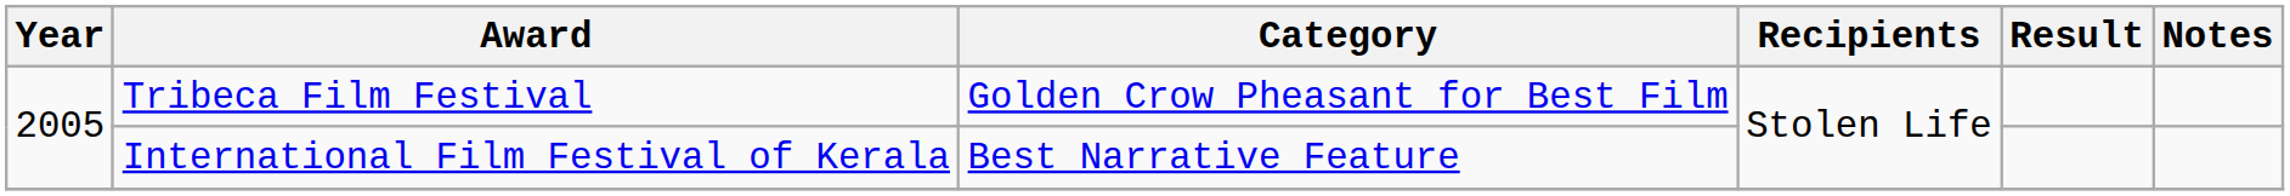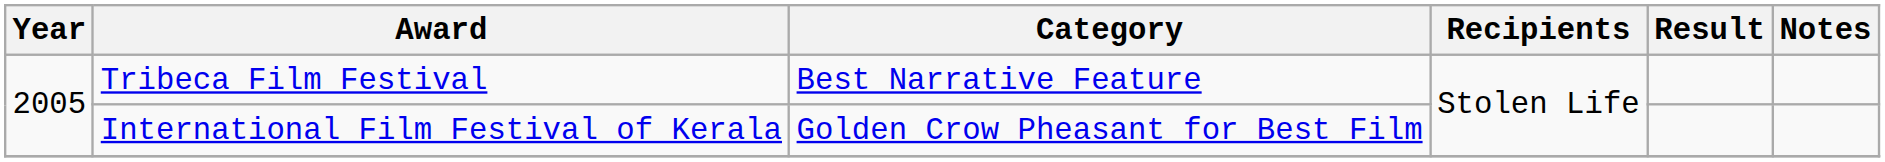 <table class="wikitable">
 <tr>
 <th>Year</th>
 <th>Award</th>
 <th>Category</th>
 <th>Recipients</th>
 <th>Result</th>
 <th>Notes</th>
 </tr>
 <tr>
 <td rowspan=2>2005</td>
 <td><a href='#'>Tribeca Film Festival</a></td>
-<td><a href='#'>Golden Crow Pheasant for Best Film</a></td>
+<td><a href='#'>Best Narrative Feature</a></td>
 <td rowspan=2>Stolen Life</td>
 <td></td>
 <td></td>
 </tr>
 <tr>
 <td><a href='#'>International Film Festival of Kerala</a></td>
-<td><a href='#'>Best Narrative Feature</a></td>
+<td><a href='#'>Golden Crow Pheasant for Best Film</a></td>
 <td></td>
 <td></td>
 </tr>
 <tr>
 </tr>
 </table>
